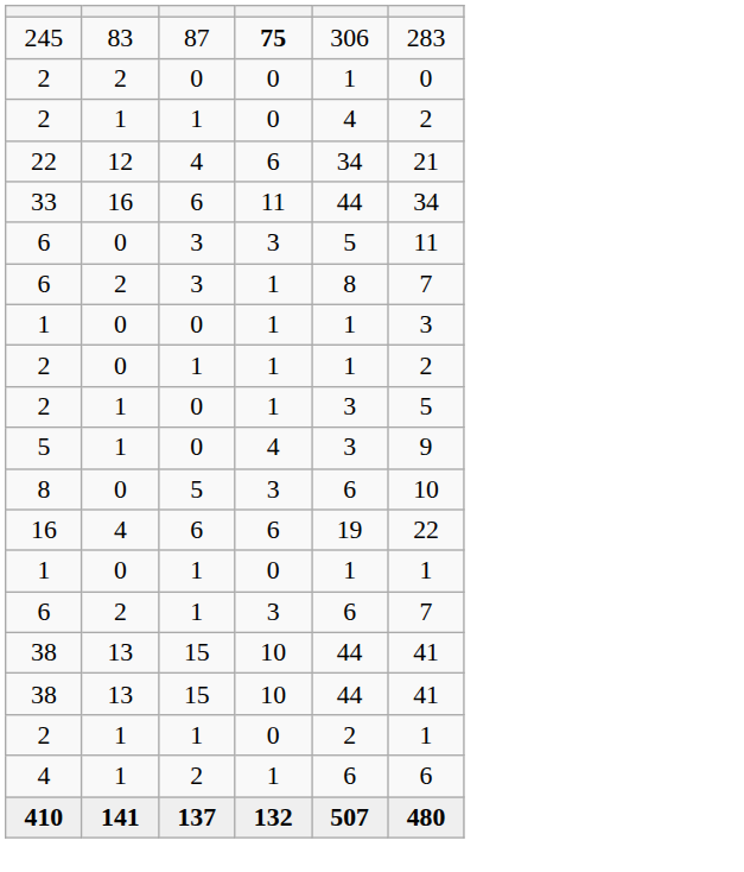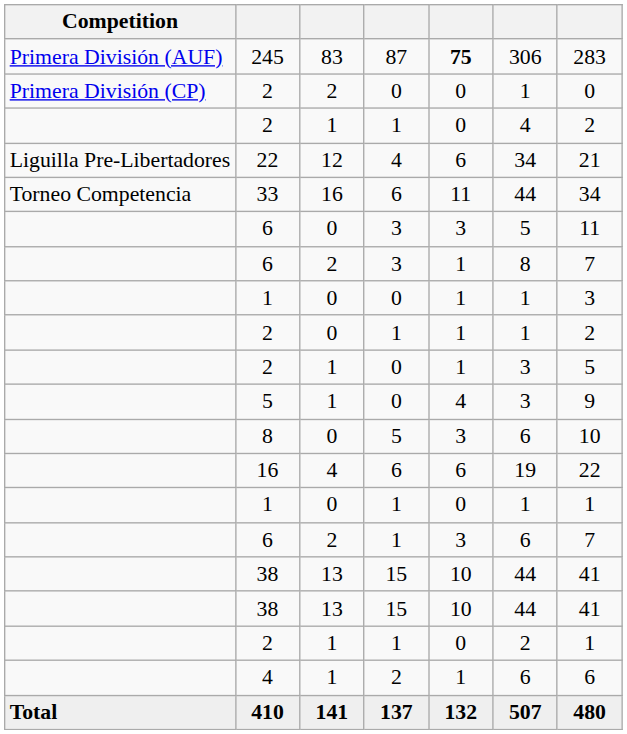 <table class="wikitable">
 <tr>
+<th width=>Competition</th>
 <th width=40px></th>
 <th width=40px></th>
 <th width=40px></th>
 <th width=40px></th>
 <th width=40px></th>
 <th width=40px></th>
 </tr>
 <tr align=center>
+<td align=left><a href='#'>Primera División (AUF)</a></td>
 <td>245</td>
 <td>83</td>
 <td>87</td>
 <td><strong>75</strong></td>
 <td>306</td>
 <td>283</td>
 </tr>
 <tr align=center>
+<td align=left><a href='#'>Primera División (CP)</a> </td>
 <td>2</td>
 <td>2</td>
 <td>0</td>
 <td>0</td>
 <td>1</td>
 <td>0</td>
 </tr>
 <tr align=center>
+<td></td>
 <td>2</td>
 <td>1</td>
 <td>1</td>
 <td>0</td>
 <td>4</td>
 <td>2</td>
 </tr>
 <tr align=center>
+<td align=left>Liguilla Pre-Libertadores </td>
 <td>22</td>
 <td>12</td>
 <td>4</td>
 <td>6</td>
 <td>34</td>
 <td>21</td>
 </tr>
 <tr align=center>
+<td align=left>Torneo Competencia</td>
 <td>33</td>
 <td>16</td>
 <td>6</td>
 <td>11</td>
 <td>44</td>
 <td>34</td>
 </tr>
 <tr align=center>
+<td></td>
 <td>6</td>
 <td>0</td>
 <td>3</td>
 <td>3</td>
 <td>5</td>
 <td>11</td>
 </tr>
 <tr align=center>
+<td></td>
 <td>6</td>
 <td>2</td>
 <td>3</td>
 <td>1</td>
 <td>8</td>
 <td>7</td>
 </tr>
 <tr align=center>
+<td></td>
 <td>1</td>
 <td>0</td>
 <td>0</td>
 <td>1</td>
 <td>1</td>
 <td>3</td>
 </tr>
 <tr align=center>
+<td></td>
 <td>2</td>
 <td>0</td>
 <td>1</td>
 <td>1</td>
 <td>1</td>
 <td>2</td>
 </tr>
 <tr align=center>
+<td></td>
 <td>2</td>
 <td>1</td>
 <td>0</td>
 <td>1</td>
 <td>3</td>
 <td>5</td>
 </tr>
 <tr align=center>
+<td></td>
 <td>5</td>
 <td>1</td>
 <td>0</td>
 <td>4</td>
 <td>3</td>
 <td>9</td>
 </tr>
 <tr align=center>
+<td></td>
 <td>8</td>
 <td>0</td>
 <td>5</td>
 <td>3</td>
 <td>6</td>
 <td>10</td>
 </tr>
 <tr align=center>
+<td></td>
 <td>16</td>
 <td>4</td>
 <td>6</td>
 <td>6</td>
 <td>19</td>
 <td>22</td>
 </tr>
 <tr align=center>
+<td></td>
 <td>1</td>
 <td>0</td>
 <td>1</td>
 <td>0</td>
 <td>1</td>
 <td>1</td>
 </tr>
 <tr align=center>
+<td></td>
 <td>6</td>
 <td>2</td>
 <td>1</td>
 <td>3</td>
 <td>6</td>
 <td>7</td>
 </tr>
 <tr align=center>
+<td></td>
 <td>38</td>
 <td>13</td>
 <td>15</td>
 <td>10</td>
 <td>44</td>
 <td>41</td>
 </tr>
 <tr align=center>
+<td></td>
 <td>38</td>
 <td>13</td>
 <td>15</td>
 <td>10</td>
 <td>44</td>
 <td>41</td>
 </tr>
 <tr align=center>
+<td></td>
 <td>2</td>
 <td>1</td>
 <td>1</td>
 <td>0</td>
 <td>2</td>
 <td>1</td>
 </tr>
 <tr align=center>
+<td></td>
 <td>4</td>
 <td>1</td>
 <td>2</td>
 <td>1</td>
 <td>6</td>
 <td>6</td>
 </tr>
 <tr align=center bgcolor=#efefef>
+<td align=left><strong>Total</strong></td>
 <td><strong>410</strong></td>
 <td><strong>141</strong></td>
 <td><strong>137</strong></td>
 <td><strong>132</strong></td>
 <td><strong>507</strong></td>
 <td><strong>480</strong></td>
 </tr>
 </table>
